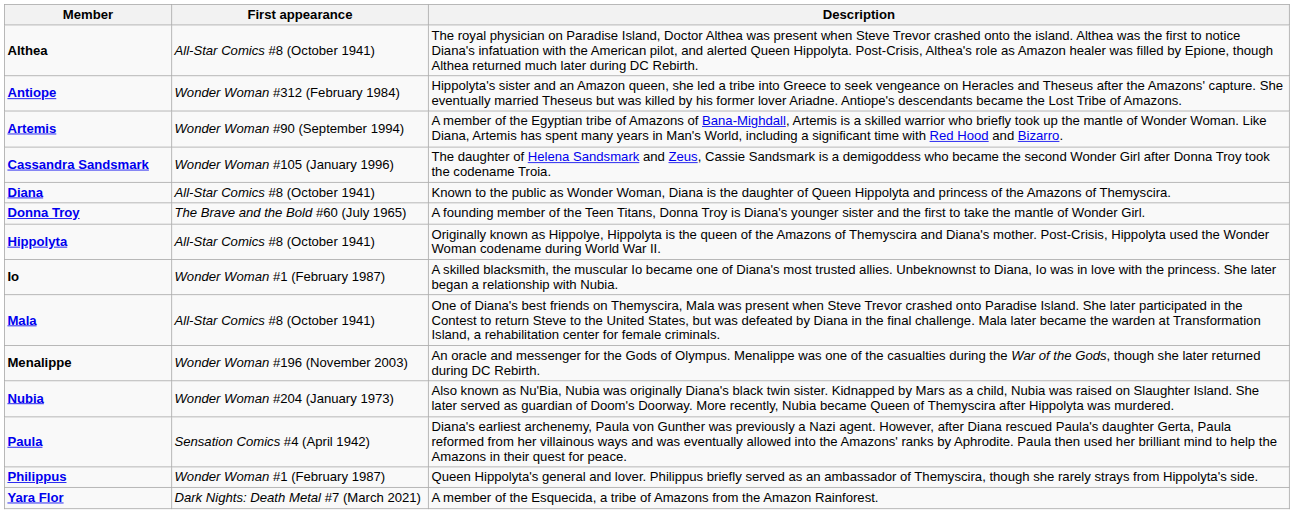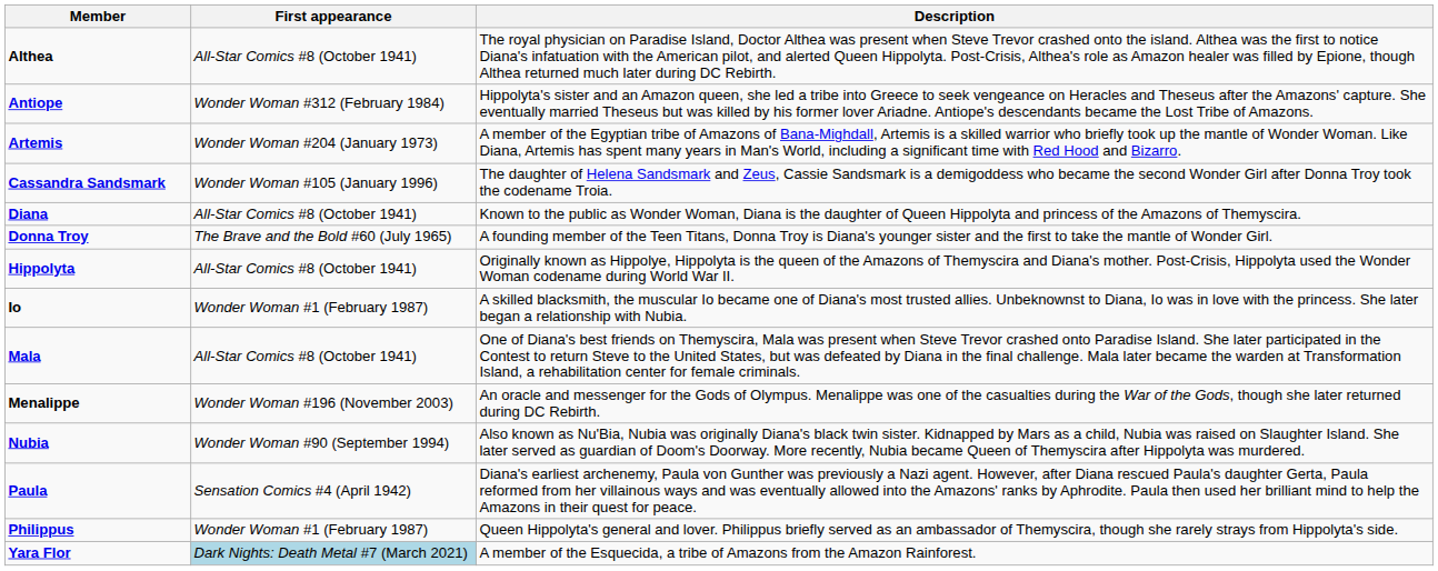 <table class="wikitable">
 <tr>
 <th width="13%">Member</th>
 <th width="20%">First appearance</th>
 <th width="67%">Description</th>
 </tr>
 <tr>
 <td><strong>Althea</strong></td>
 <td><em>All-Star Comics</em> #8 (October 1941)</td>
 <td>The royal physician on Paradise Island, Doctor Althea was present when Steve Trevor crashed onto the island. Althea was the first to notice Diana's infatuation with the American pilot, and alerted Queen Hippolyta. Post-Crisis, Althea's role as Amazon healer was filled by Epione, though Althea returned much later during DC Rebirth.</td>
 </tr>
 <tr>
 <td><strong><a href='#'>Antiope</a></strong></td>
 <td><em>Wonder Woman</em> #312 (February 1984)</td>
 <td>Hippolyta's sister and an Amazon queen, she led a tribe into Greece to seek vengeance on Heracles and Theseus after the Amazons' capture. She eventually married Theseus but was killed by his former lover Ariadne. Antiope's descendants became the Lost Tribe of Amazons.</td>
 </tr>
 <tr>
 <td><strong><a href='#'>Artemis</a></strong></td>
-<td><em>Wonder Woman</em> #90 (September 1994)</td>
+<td><em>Wonder Woman</em> #204 (January 1973)</td>
 <td>A member of the Egyptian tribe of Amazons of <a href='#'>Bana-Mighdall</a>, Artemis is a skilled warrior who briefly took up the mantle of Wonder Woman. Like Diana, Artemis has spent many years in Man's World, including a significant time with <a href='#'>Red Hood</a> and <a href='#'>Bizarro</a>.</td>
 </tr>
 <tr>
 <td><strong><a href='#'>Cassandra Sandsmark</a></strong></td>
 <td><em>Wonder Woman</em> #105 (January 1996)</td>
 <td>The daughter of <a href='#'>Helena Sandsmark</a> and <a href='#'>Zeus</a>, Cassie Sandsmark is a demigoddess who became the second Wonder Girl after Donna Troy took the codename Troia.</td>
 </tr>
 <tr>
 <td><strong><a href='#'>Diana</a></strong></td>
 <td><em>All-Star Comics</em> #8 (October 1941)</td>
 <td>Known to the public as Wonder Woman, Diana is the daughter of Queen Hippolyta and princess of the Amazons of Themyscira.</td>
 </tr>
 <tr>
 <td><strong><a href='#'>Donna Troy</a></strong></td>
 <td><em>The Brave and the Bold</em> #60 (July 1965)</td>
 <td>A founding member of the Teen Titans, Donna Troy is Diana's younger sister and the first to take the mantle of Wonder Girl.</td>
 </tr>
 <tr>
 <td><strong><a href='#'>Hippolyta</a></strong></td>
 <td><em>All-Star Comics</em> #8 (October 1941)</td>
 <td>Originally known as Hippolye, Hippolyta is the queen of the Amazons of Themyscira and Diana's mother. Post-Crisis, Hippolyta used the Wonder Woman codename during World War II.</td>
 </tr>
 <tr>
 <td><strong>Io</strong></td>
 <td><em>Wonder Woman</em> #1 (February 1987)</td>
 <td>A skilled blacksmith, the muscular Io became one of Diana's most trusted allies. Unbeknownst to Diana, Io was in love with the princess. She later began a relationship with Nubia.</td>
 </tr>
 <tr>
 <td><strong><a href='#'>Mala</a></strong></td>
 <td><em>All-Star Comics</em> #8 (October 1941)</td>
 <td>One of Diana's best friends on Themyscira, Mala was present when Steve Trevor crashed onto Paradise Island. She later participated in the Contest to return Steve to the United States, but was defeated by Diana in the final challenge. Mala later became the warden at Transformation Island, a rehabilitation center for female criminals.</td>
 </tr>
 <tr>
 <td><strong>Menalippe</strong></td>
 <td><em>Wonder Woman</em> #196 (November 2003)</td>
 <td>An oracle and messenger for the Gods of Olympus. Menalippe was one of the casualties during the <em>War of the Gods</em>, though she later returned during DC Rebirth.</td>
 </tr>
 <tr>
 <td><strong><a href='#'>Nubia</a></strong></td>
-<td><em>Wonder Woman</em> #204 (January 1973)</td>
+<td><em>Wonder Woman</em> #90 (September 1994)</td>
 <td>Also known as Nu'Bia, Nubia was originally Diana's black twin sister. Kidnapped by Mars as a child, Nubia was raised on Slaughter Island. She later served as guardian of Doom's Doorway. More recently, Nubia became Queen of Themyscira after Hippolyta was murdered.</td>
 </tr>
 <tr>
 <td><strong><a href='#'>Paula</a></strong></td>
 <td><em>Sensation Comics</em> #4 (April 1942)</td>
 <td>Diana's earliest archenemy, Paula von Gunther was previously a Nazi agent. However, after Diana rescued Paula's daughter Gerta, Paula reformed from her villainous ways and was eventually allowed into the Amazons' ranks by Aphrodite. Paula then used her brilliant mind to help the Amazons in their quest for peace.</td>
 </tr>
 <tr>
 <td><strong><a href='#'>Philippus</a></strong></td>
 <td><em>Wonder Woman</em> #1 (February 1987)</td>
 <td>Queen Hippolyta's general and lover. Philippus briefly served as an ambassador of Themyscira, though she rarely strays from Hippolyta's side.</td>
 </tr>
 <tr>
 <td><strong><a href='#'>Yara Flor</a></strong></td>
-<td><em>Dark Nights: Death Metal</em> #7 (March 2021)</td>
+<td style="background: lightblue;"><em>Dark Nights: Death Metal</em> #7 (March 2021)</td>
 <td>A member of the Esquecida, a tribe of Amazons from the Amazon Rainforest.</td>
 </tr>
 </table>
